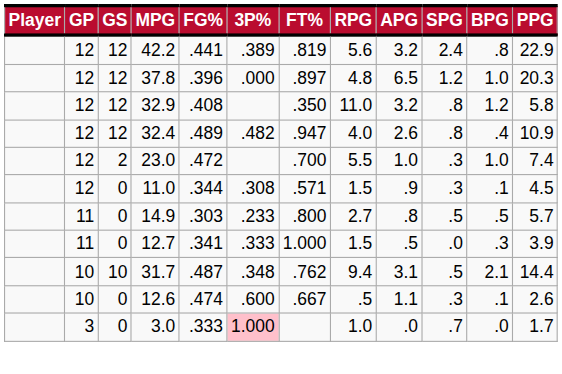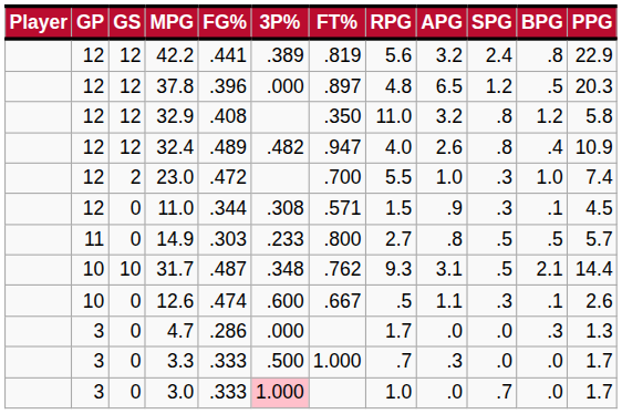 <table class="wikitable sortable" style="text-align:right;">
 <tr>
 <th style="background:#BA0C2F; color:#FFFFFF; border-top:#010101 3px solid; border-bottom:#010101 3px solid;">Player</th>
 <th style="background:#BA0C2F; color:#FFFFFF; border-top:#010101 3px solid; border-bottom:#010101 3px solid;">GP</th>
 <th style="background:#BA0C2F; color:#FFFFFF; border-top:#010101 3px solid; border-bottom:#010101 3px solid;">GS</th>
 <th style="background:#BA0C2F; color:#FFFFFF; border-top:#010101 3px solid; border-bottom:#010101 3px solid;">MPG</th>
 <th style="background:#BA0C2F; color:#FFFFFF; border-top:#010101 3px solid; border-bottom:#010101 3px solid;">FG%</th>
 <th style="background:#BA0C2F; color:#FFFFFF; border-top:#010101 3px solid; border-bottom:#010101 3px solid;">3P%</th>
 <th style="background:#BA0C2F; color:#FFFFFF; border-top:#010101 3px solid; border-bottom:#010101 3px solid;">FT%</th>
 <th style="background:#BA0C2F; color:#FFFFFF; border-top:#010101 3px solid; border-bottom:#010101 3px solid;">RPG</th>
 <th style="background:#BA0C2F; color:#FFFFFF; border-top:#010101 3px solid; border-bottom:#010101 3px solid;">APG</th>
 <th style="background:#BA0C2F; color:#FFFFFF; border-top:#010101 3px solid; border-bottom:#010101 3px solid;">SPG</th>
 <th style="background:#BA0C2F; color:#FFFFFF; border-top:#010101 3px solid; border-bottom:#010101 3px solid;">BPG</th>
 <th style="background:#BA0C2F; color:#FFFFFF; border-top:#010101 3px solid; border-bottom:#010101 3px solid;">PPG</th>
 </tr>
 <tr>
 <td style="text-align:left;"></td>
 <td>12</td>
 <td>12</td>
 <td>42.2</td>
 <td>.441</td>
 <td>.389</td>
 <td>.819</td>
 <td>5.6</td>
 <td>3.2</td>
 <td>2.4</td>
 <td>.8</td>
 <td>22.9</td>
 </tr>
 <tr>
 <td style="text-align:left;"></td>
 <td>12</td>
 <td>12</td>
 <td>37.8</td>
 <td>.396</td>
 <td>.000</td>
 <td>.897</td>
 <td>4.8</td>
 <td>6.5</td>
 <td>1.2</td>
-<td>1.0</td>
+<td>.5</td>
 <td>20.3</td>
 </tr>
 <tr>
 <td style="text-align:left;"></td>
 <td>12</td>
 <td>12</td>
 <td>32.9</td>
 <td>.408</td>
 <td></td>
 <td>.350</td>
 <td>11.0</td>
 <td>3.2</td>
 <td>.8</td>
 <td>1.2</td>
 <td>5.8</td>
 </tr>
 <tr>
 <td style="text-align:left;"></td>
 <td>12</td>
 <td>12</td>
 <td>32.4</td>
 <td>.489</td>
 <td>.482</td>
 <td>.947</td>
 <td>4.0</td>
 <td>2.6</td>
 <td>.8</td>
 <td>.4</td>
 <td>10.9</td>
 </tr>
 <tr>
 <td style="text-align:left;"></td>
 <td>12</td>
 <td>2</td>
 <td>23.0</td>
 <td>.472</td>
 <td></td>
 <td>.700</td>
 <td>5.5</td>
 <td>1.0</td>
 <td>.3</td>
 <td>1.0</td>
 <td>7.4</td>
 </tr>
 <tr>
 <td style="text-align:left;"></td>
 <td>12</td>
 <td>0</td>
 <td>11.0</td>
 <td>.344</td>
 <td>.308</td>
 <td>.571</td>
 <td>1.5</td>
 <td>.9</td>
 <td>.3</td>
 <td>.1</td>
 <td>4.5</td>
 </tr>
 <tr>
 <td style="text-align:left;"></td>
 <td>11</td>
 <td>0</td>
 <td>14.9</td>
 <td>.303</td>
 <td>.233</td>
 <td>.800</td>
 <td>2.7</td>
 <td>.8</td>
 <td>.5</td>
 <td>.5</td>
 <td>5.7</td>
 </tr>
 <tr>
 <td style="text-align:left;"></td>
-<td>11</td>
-<td>0</td>
-<td>12.7</td>
-<td>.341</td>
-<td>.333</td>
-<td>1.000</td>
-<td>1.5</td>
-<td>.5</td>
-<td>.0</td>
-<td>.3</td>
-<td>3.9</td>
-</tr>
-<tr>
-<td style="text-align:left;"></td>
 <td>10</td>
 <td>10</td>
 <td>31.7</td>
 <td>.487</td>
 <td>.348</td>
 <td>.762</td>
-<td>9.4</td>
+<td>9.3</td>
 <td>3.1</td>
 <td>.5</td>
 <td>2.1</td>
 <td>14.4</td>
 </tr>
 <tr>
 <td style="text-align:left;"></td>
 <td>10</td>
 <td>0</td>
 <td>12.6</td>
 <td>.474</td>
 <td>.600</td>
 <td>.667</td>
 <td>.5</td>
 <td>1.1</td>
 <td>.3</td>
 <td>.1</td>
 <td>2.6</td>
 </tr>
 <tr>
 <td style="text-align:left;"></td>
 <td>3</td>
 <td>0</td>
+<td>4.7</td>
+<td>.286</td>
+<td>.000</td>
+<td></td>
+<td>1.7</td>
+<td>.0</td>
+<td>.0</td>
+<td>.3</td>
+<td>1.3</td>
+</tr>
+<tr>
+<td style="text-align:left;"></td>
+<td>3</td>
+<td>0</td>
+<td>3.3</td>
+<td>.333</td>
+<td>.500</td>
+<td>1.000</td>
+<td>.7</td>
+<td>.3</td>
+<td>.0</td>
+<td>.0</td>
+<td>1.7</td>
+</tr>
+<tr>
+<td style="text-align:left;"></td>
+<td>3</td>
+<td>0</td>
 <td>3.0</td>
 <td>.333</td>
 <td style="background: pink;">1.000</td>
 <td></td>
 <td>1.0</td>
 <td>.0</td>
 <td>.7</td>
 <td>.0</td>
 <td>1.7</td>
 </tr>
 </table>
